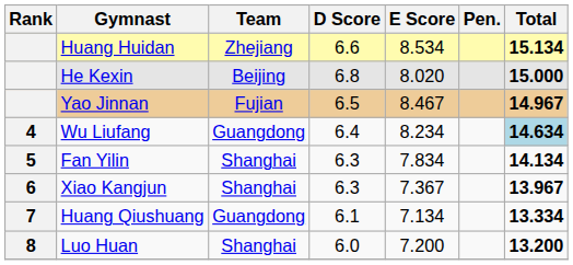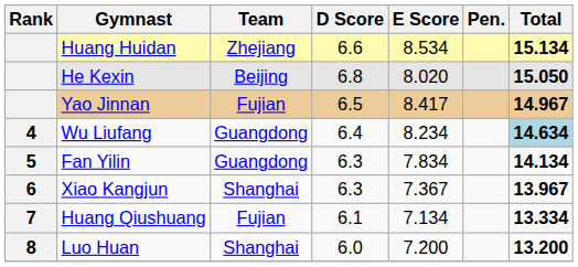 <table class="wikitable sortable" style="text-align:center; font-size:95%">
 <tr>
 <th>Rank</th>
 <th>Gymnast</th>
 <th>Team</th>
 <th>D Score</th>
 <th>E Score</th>
 <th>Pen.</th>
 <th>Total</th>
 </tr>
 <tr bgcolor=fffcaf>
 <th scope=row style="text-align:center"></th>
 <td align=left><a href='#'>Huang Huidan</a></td>
 <td><a href='#'>Zhejiang</a></td>
 <td>6.6</td>
 <td>8.534</td>
 <td></td>
 <td><strong>15.134</strong></td>
 </tr>
 <tr bgcolor=e5e5e5>
 <th scope=row style="text-align:center"></th>
 <td align=left><a href='#'>He Kexin</a></td>
 <td><a href='#'>Beijing</a></td>
 <td>6.8</td>
 <td>8.020</td>
 <td></td>
-<td><strong>15.000</strong></td>
+<td><strong>15.050</strong></td>
 </tr>
 <tr bgcolor=eecc99>
 <th scope=row style="text-align:center"></th>
 <td align=left><a href='#'>Yao Jinnan</a></td>
 <td><a href='#'>Fujian</a></td>
 <td>6.5</td>
-<td>8.467</td>
+<td>8.417</td>
 <td></td>
 <td><strong>14.967</strong></td>
 </tr>
 <tr>
 <th scope=row style="text-align:center">4</th>
 <td align=left><a href='#'>Wu Liufang</a></td>
 <td><a href='#'>Guangdong</a></td>
 <td>6.4</td>
 <td>8.234</td>
 <td></td>
 <td style="background: lightblue;"><strong>14.634</strong></td>
 </tr>
 <tr>
 <th scope=row style="text-align:center">5</th>
 <td align=left><a href='#'>Fan Yilin</a></td>
-<td><a href='#'>Shanghai</a></td>
+<td><a href='#'>Guangdong</a></td>
 <td>6.3</td>
 <td>7.834</td>
 <td></td>
 <td><strong>14.134</strong></td>
 </tr>
 <tr>
 <th scope=row style="text-align:center">6</th>
 <td align=left><a href='#'>Xiao Kangjun</a></td>
 <td><a href='#'>Shanghai</a></td>
 <td>6.3</td>
 <td>7.367</td>
 <td></td>
 <td><strong>13.967</strong></td>
 </tr>
 <tr>
 <th scope=row style="text-align:center">7</th>
 <td align=left><a href='#'>Huang Qiushuang</a></td>
-<td><a href='#'>Guangdong</a></td>
+<td><a href='#'>Fujian</a></td>
 <td>6.1</td>
 <td>7.134</td>
 <td></td>
 <td><strong>13.334</strong></td>
 </tr>
 <tr>
 <th scope=row style="text-align:center">8</th>
 <td align=left><a href='#'>Luo Huan</a></td>
 <td><a href='#'>Shanghai</a></td>
 <td>6.0</td>
 <td>7.200</td>
 <td></td>
 <td><strong>13.200</strong></td>
 </tr>
 <tr>
 </tr>
 </table>
